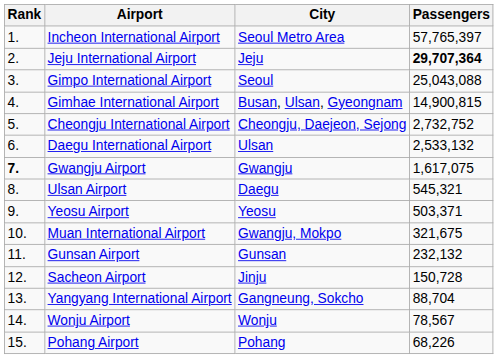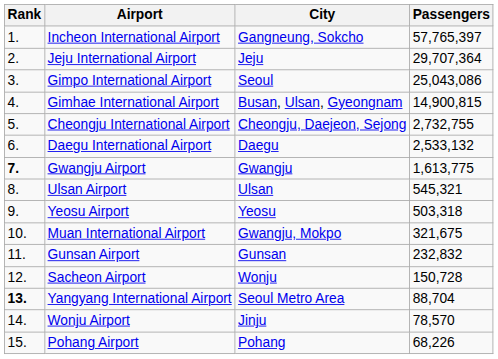 <table class="wikitable">
 <tr>
 <th>Rank</th>
 <th>Airport</th>
 <th>City</th>
 <th>Passengers</th>
 </tr>
 <tr>
 <td>1.</td>
 <td><a href='#'>Incheon International Airport</a></td>
-<td><a href='#'>Seoul Metro Area</a></td>
+<td><a href='#'>Gangneung, Sokcho</a></td>
 <td>57,765,397</td>
 </tr>
 <tr>
 <td>2.</td>
 <td><a href='#'>Jeju International Airport</a></td>
 <td><a href='#'>Jeju</a></td>
-<td><strong>29,707,364</strong></td>
+<td>29,707,364</td>
 </tr>
 <tr>
 <td>3.</td>
 <td><a href='#'>Gimpo International Airport</a></td>
 <td><a href='#'>Seoul</a></td>
-<td>25,043,088</td>
+<td>25,043,086</td>
 </tr>
 <tr>
 <td>4.</td>
 <td><a href='#'>Gimhae International Airport</a></td>
 <td><a href='#'>Busan</a>, <a href='#'>Ulsan</a>, <a href='#'>Gyeongnam</a></td>
 <td>14,900,815</td>
 </tr>
 <tr>
 <td>5.</td>
 <td><a href='#'>Cheongju International Airport</a></td>
 <td><a href='#'>Cheongju, Daejeon, Sejong</a></td>
-<td>2,732,752</td>
+<td>2,732,755</td>
 </tr>
 <tr>
 <td>6.</td>
 <td><a href='#'>Daegu International Airport</a></td>
-<td><a href='#'>Ulsan</a></td>
+<td><a href='#'>Daegu</a></td>
 <td>2,533,132</td>
 </tr>
 <tr>
 <td><strong>7.</strong></td>
 <td><a href='#'>Gwangju Airport</a></td>
 <td><a href='#'>Gwangju</a></td>
-<td>1,617,075</td>
+<td>1,613,775</td>
 </tr>
 <tr>
 <td>8.</td>
 <td><a href='#'>Ulsan Airport</a></td>
-<td><a href='#'>Daegu</a></td>
+<td><a href='#'>Ulsan</a></td>
 <td>545,321</td>
 </tr>
 <tr>
 <td>9.</td>
 <td><a href='#'>Yeosu Airport</a></td>
 <td><a href='#'>Yeosu</a></td>
-<td>503,371</td>
+<td>503,318</td>
 </tr>
 <tr>
 <td>10.</td>
 <td><a href='#'>Muan International Airport</a></td>
 <td><a href='#'>Gwangju, Mokpo</a></td>
 <td>321,675</td>
 </tr>
 <tr>
 <td>11.</td>
 <td><a href='#'>Gunsan Airport</a></td>
 <td><a href='#'>Gunsan</a></td>
-<td>232,132</td>
+<td>232,832</td>
 </tr>
 <tr>
 <td>12.</td>
 <td><a href='#'>Sacheon Airport</a></td>
-<td><a href='#'>Jinju</a></td>
+<td><a href='#'>Wonju</a></td>
 <td>150,728</td>
 </tr>
 <tr>
-<td>13.</td>
+<td><strong>13.</strong></td>
 <td><a href='#'>Yangyang International Airport</a></td>
-<td><a href='#'>Gangneung, Sokcho</a></td>
+<td><a href='#'>Seoul Metro Area</a></td>
 <td>88,704</td>
 </tr>
 <tr>
 <td>14.</td>
 <td><a href='#'>Wonju Airport</a></td>
-<td><a href='#'>Wonju</a></td>
-<td>78,567</td>
+<td><a href='#'>Jinju</a></td>
+<td>78,570</td>
 </tr>
 <tr>
 <td>15.</td>
 <td><a href='#'>Pohang Airport</a></td>
 <td><a href='#'>Pohang</a></td>
 <td>68,226</td>
 </tr>
 </table>
